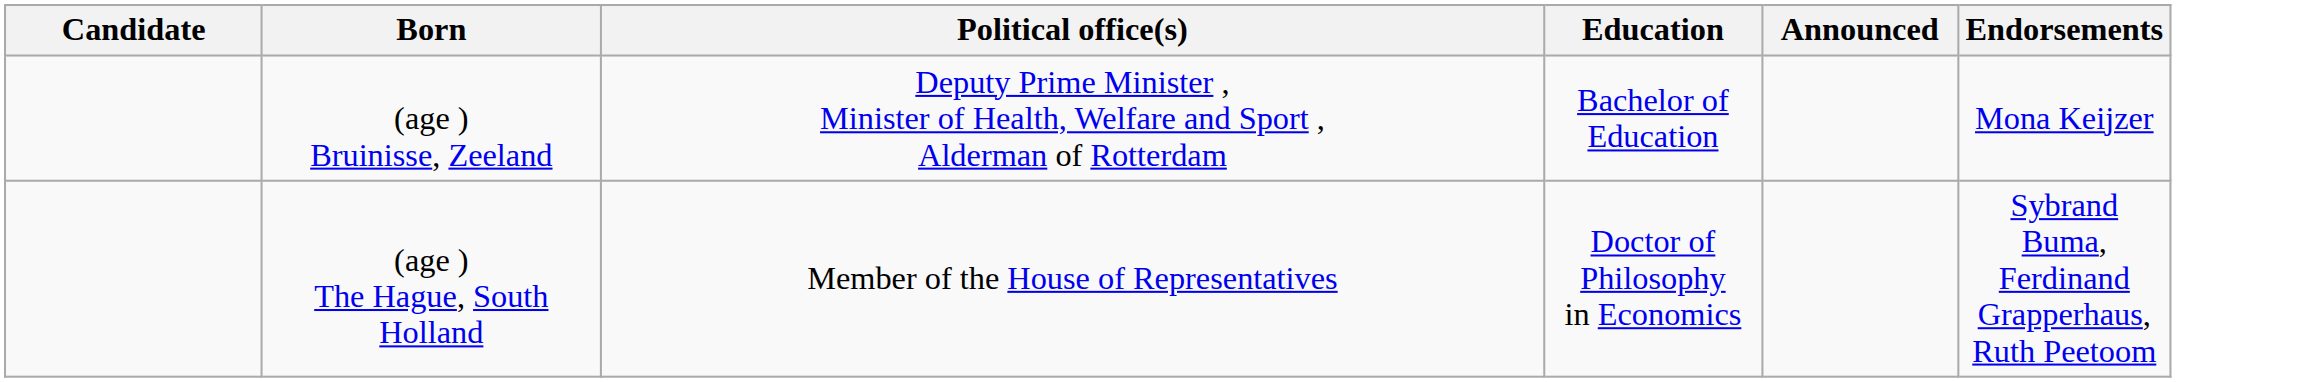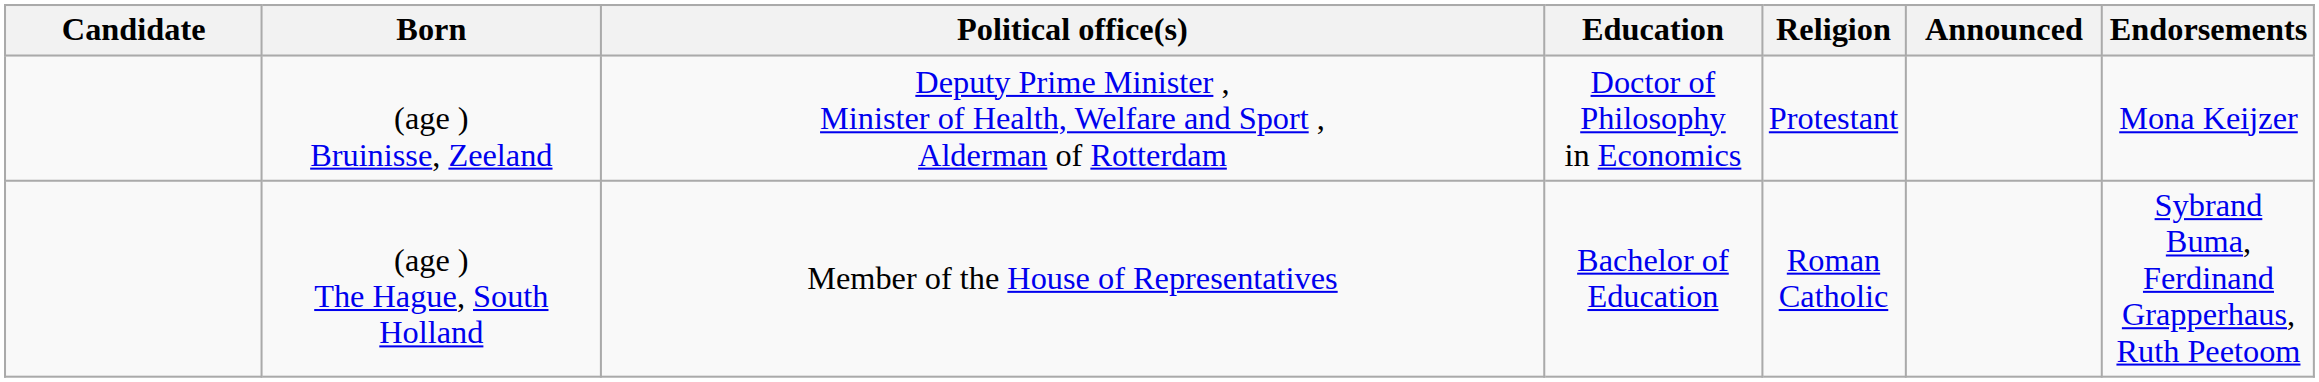 <table class="wikitable sortable" style="text-align:center">
 <tr>
 <th scope="col" style="width: 120px;">Candidate</th>
 <th scope="col" style="width: 160px;">Born</th>
 <th scope="col" style="width: 460px;">Political office(s)</th>
 <th scope="col" style="width: 100px;">Education</th>
+<th scope="col" style="width: 60px;">Religion</th>
 <th scope="col" style="width: 90px;">Announced</th>
 <th scope="col" style="width: 90px;">Endorsements</th>
 </tr>
 <tr>
 <td><br><strong></strong></td>
 <td><br>(age )<br><a href='#'>Bruinisse</a>, <a href='#'>Zeeland</a></td>
 <td><a href='#'>Deputy Prime Minister</a> ,<br><a href='#'>Minister of Health, Welfare and Sport</a> ,<br><a href='#'>Alderman</a> of <a href='#'>Rotterdam</a> </td>
-<td><a href='#'>Bachelor of Education</a></td>
+<td><a href='#'>Doctor of Philosophy</a><br>in <a href='#'>Economics</a></td>
+<td><a href='#'>Protestant</a></td>
 <td></td>
 <td><a href='#'>Mona Keijzer</a></td>
 </tr>
 <tr>
 <td><br><strong></strong></td>
 <td><br>(age )<br><a href='#'>The Hague</a>, <a href='#'>South Holland</a></td>
 <td>Member of the <a href='#'>House of Representatives</a><br></td>
-<td><a href='#'>Doctor of Philosophy</a><br>in <a href='#'>Economics</a></td>
+<td><a href='#'>Bachelor of Education</a></td>
+<td><a href='#'>Roman Catholic</a></td>
 <td></td>
 <td><a href='#'>Sybrand Buma</a>,<br><a href='#'>Ferdinand Grapperhaus</a>,<br><a href='#'>Ruth Peetoom</a><br></td>
 </tr>
 </table>
